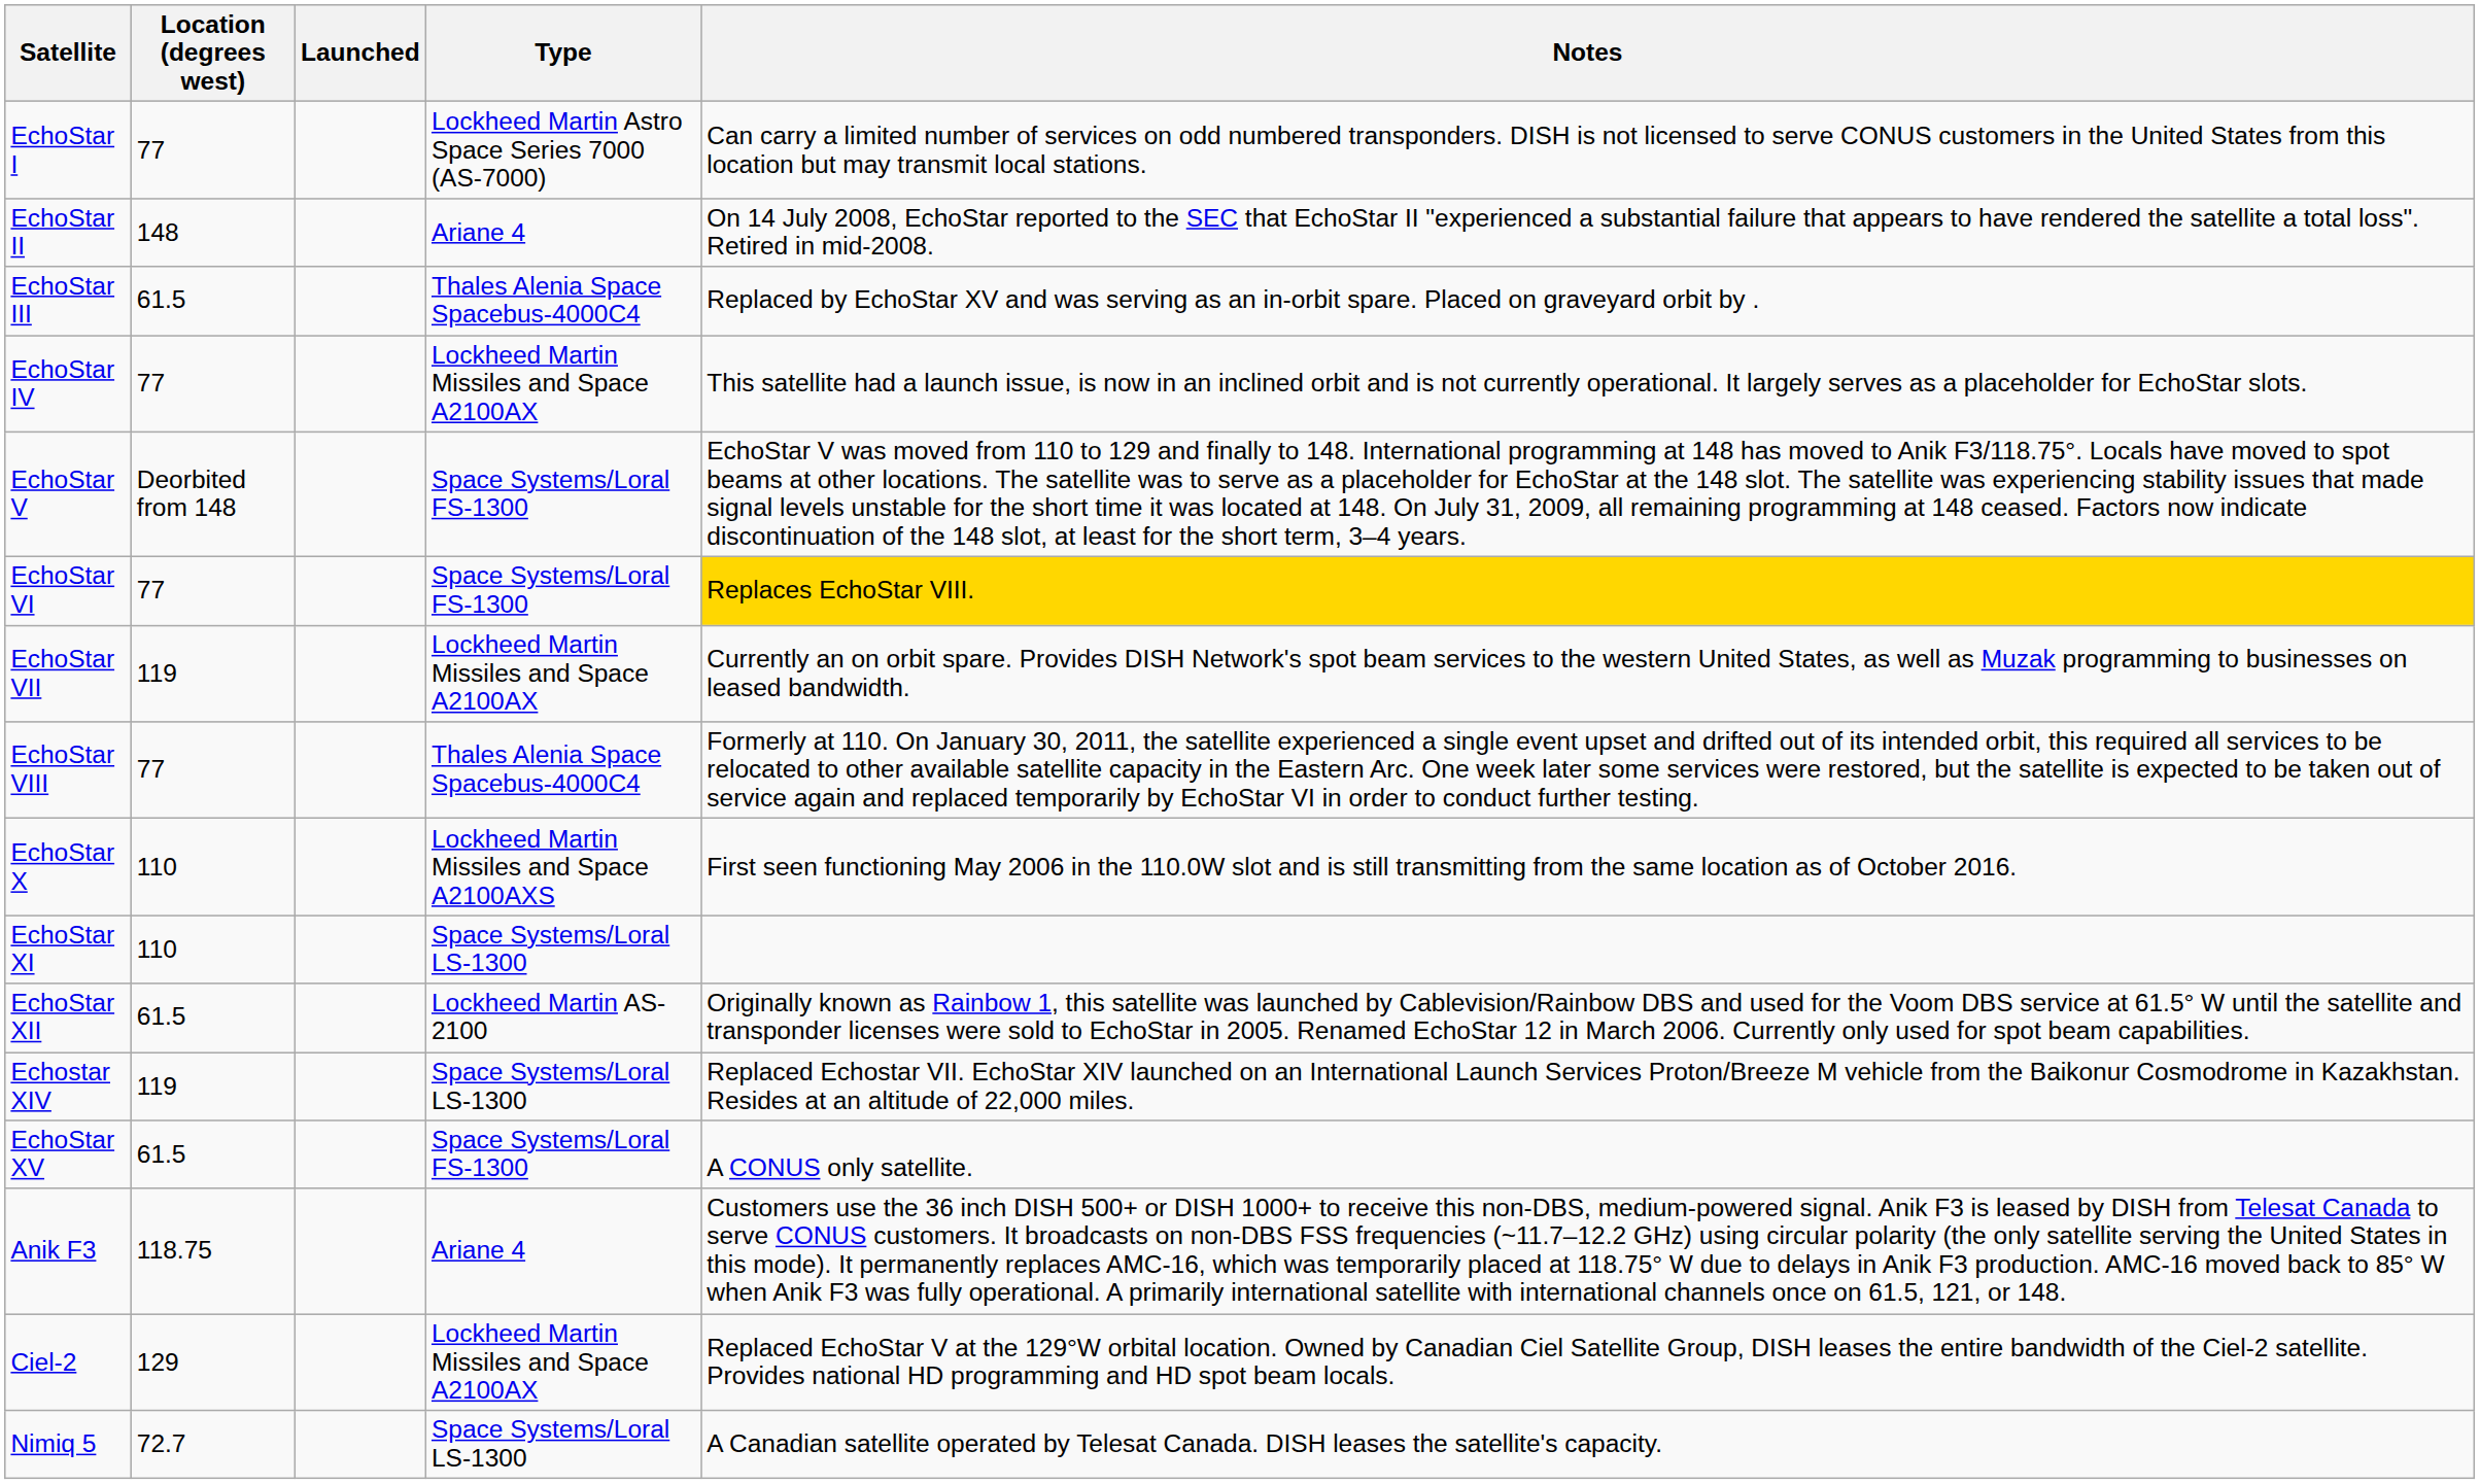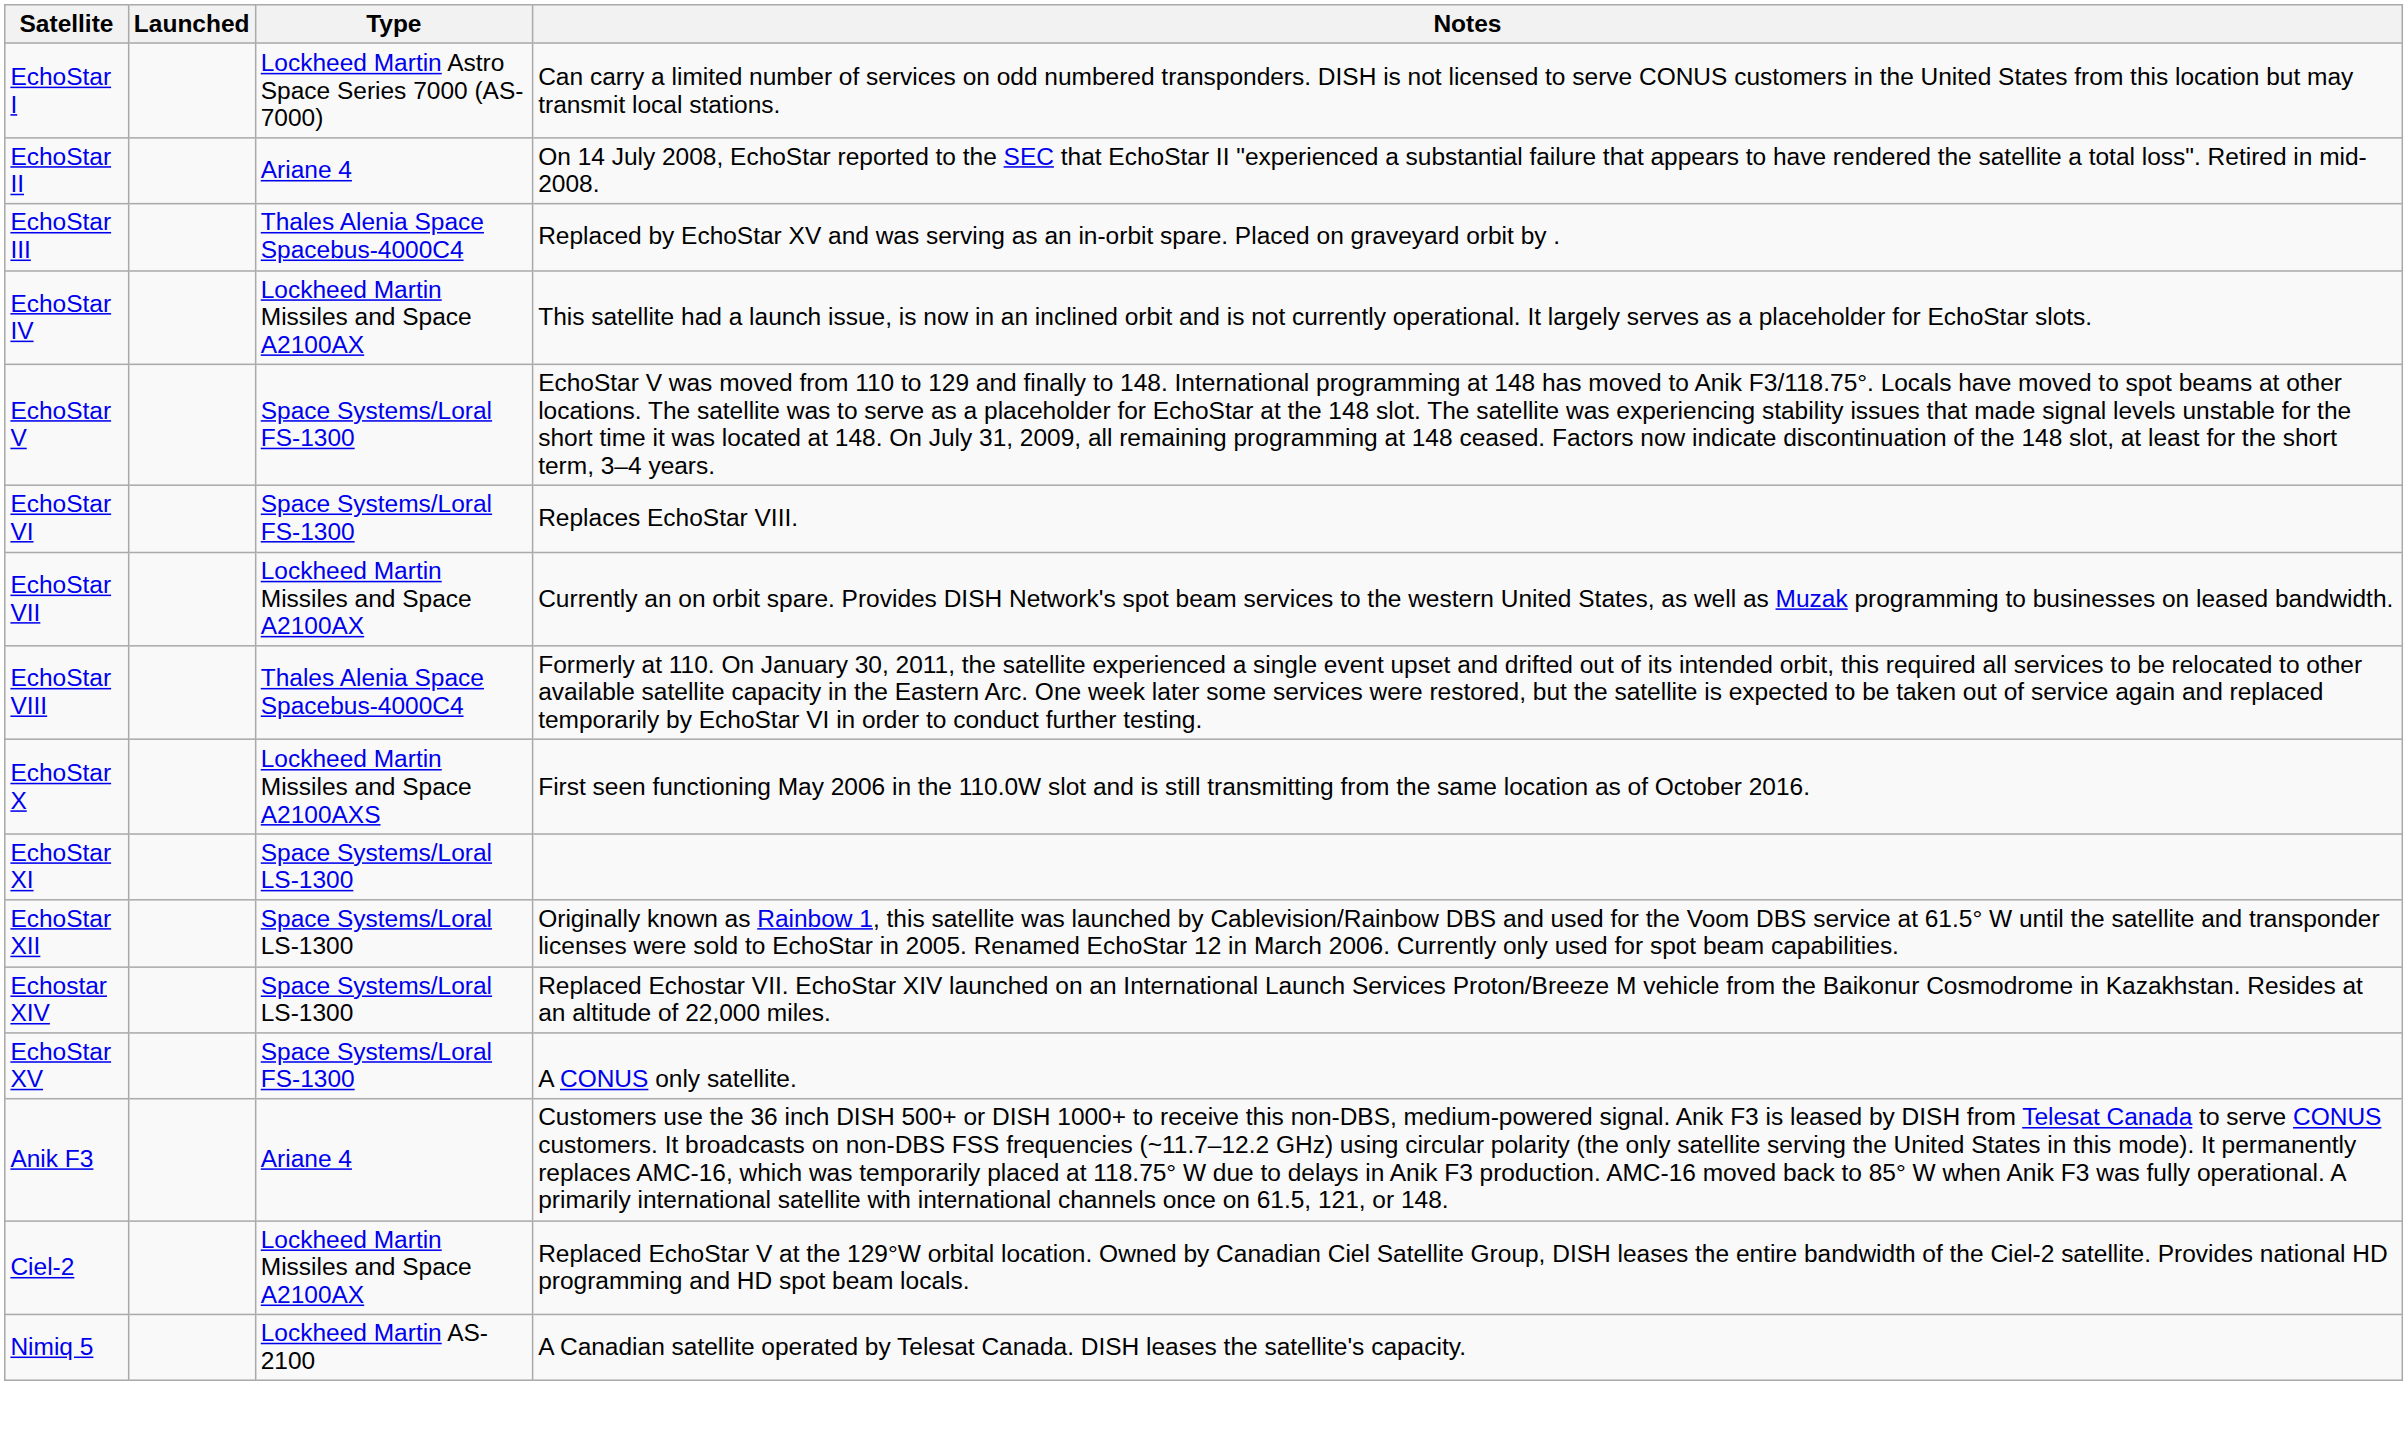 <table class="wikitable sortable">
 <tr>
 <th>Satellite</th>
-<th>Location (degrees west)</th>
 <th>Launched</th>
 <th>Type</th>
 <th>Notes</th>
 </tr>
 <tr>
 <td><a href='#'>EchoStar I</a></td>
-<td>77</td>
 <td></td>
 <td><a href='#'>Lockheed Martin</a> Astro Space Series 7000 (AS-7000)</td>
 <td>Can carry a limited number of services on odd numbered transponders. DISH is not licensed to serve CONUS customers in the United States from this location but may transmit local stations.</td>
 </tr>
 <tr>
 <td><a href='#'>EchoStar II</a></td>
-<td>148</td>
 <td></td>
 <td><a href='#'>Ariane 4</a></td>
 <td>On 14 July 2008, EchoStar reported to the <a href='#'>SEC</a> that EchoStar II "experienced a substantial failure that appears to have rendered the satellite a total loss". Retired in mid-2008.</td>
 </tr>
 <tr>
 <td><a href='#'>EchoStar III</a></td>
-<td>61.5</td>
 <td></td>
 <td><a href='#'>Thales Alenia Space</a> <a href='#'>Spacebus-4000C4</a></td>
 <td>Replaced by EchoStar XV and was serving as an in-orbit spare. Placed on graveyard orbit by .</td>
 </tr>
 <tr>
 <td><a href='#'>EchoStar IV</a></td>
-<td>77</td>
 <td></td>
 <td><a href='#'>Lockheed Martin</a> Missiles and Space <a href='#'>A2100AX</a></td>
 <td>This satellite had a launch issue, is now in an inclined orbit and is not currently operational. It largely serves as a placeholder for EchoStar slots.</td>
 </tr>
 <tr>
 <td><a href='#'>EchoStar V</a></td>
-<td>Deorbited from 148</td>
 <td></td>
 <td><a href='#'>Space Systems/Loral</a> <a href='#'>FS-1300</a></td>
 <td>EchoStar V was moved from 110 to 129 and finally to 148. International programming at 148 has moved to Anik F3/118.75°. Locals have moved to spot beams at other locations. The satellite was to serve as a placeholder for EchoStar at the 148 slot. The satellite was experiencing stability issues that made signal levels unstable for the short time it was located at 148. On July 31, 2009, all remaining programming at 148 ceased. Factors now indicate discontinuation of the 148 slot, at least for the short term, 3–4 years.</td>
 </tr>
 <tr>
 <td><a href='#'>EchoStar VI</a></td>
-<td>77</td>
 <td></td>
 <td><a href='#'>Space Systems/Loral</a> <a href='#'>FS-1300</a></td>
-<td style="background: gold;">Replaces EchoStar VIII.</td>
+<td>Replaces EchoStar VIII.</td>
 </tr>
 <tr>
 <td><a href='#'>EchoStar VII</a></td>
-<td>119</td>
 <td></td>
 <td><a href='#'>Lockheed Martin</a> Missiles and Space <a href='#'>A2100AX</a></td>
 <td>Currently an on orbit spare. Provides DISH Network's spot beam services to the western United States, as well as <a href='#'>Muzak</a> programming to businesses on leased bandwidth.</td>
 </tr>
 <tr>
 <td><a href='#'>EchoStar VIII</a></td>
-<td>77</td>
 <td></td>
 <td><a href='#'>Thales Alenia Space</a> <a href='#'>Spacebus-4000C4</a></td>
 <td>Formerly at 110. On January 30, 2011, the satellite experienced a single event upset and drifted out of its intended orbit, this required all services to be relocated to other available satellite capacity in the Eastern Arc. One week later some services were restored, but the satellite is expected to be taken out of service again and replaced temporarily by EchoStar VI in order to conduct further testing.</td>
 </tr>
 <tr>
 <td><a href='#'>EchoStar X</a></td>
-<td>110</td>
 <td></td>
 <td><a href='#'>Lockheed Martin</a> Missiles and Space <a href='#'>A2100AXS</a></td>
 <td>First seen functioning May 2006 in the 110.0W slot and is still transmitting from the same location as of October 2016.</td>
 </tr>
 <tr>
 <td><a href='#'>EchoStar XI</a></td>
-<td>110</td>
 <td></td>
 <td><a href='#'>Space Systems/Loral</a> <a href='#'>LS-1300</a></td>
 <td></td>
 </tr>
 <tr>
 <td><a href='#'>EchoStar XII</a></td>
-<td>61.5</td>
 <td></td>
-<td><a href='#'>Lockheed Martin</a> AS-2100</td>
+<td><a href='#'>Space Systems/Loral</a> LS-1300</td>
 <td>Originally known as <a href='#'>Rainbow 1</a>, this satellite was launched by Cablevision/Rainbow DBS and used for the Voom DBS service at 61.5° W until the satellite and transponder licenses were sold to EchoStar in 2005. Renamed EchoStar 12 in March 2006. Currently only used for spot beam capabilities.</td>
 </tr>
 <tr>
 <td><a href='#'>Echostar XIV</a></td>
-<td>119</td>
 <td></td>
 <td><a href='#'>Space Systems/Loral</a> LS-1300</td>
 <td>Replaced Echostar VII. EchoStar XIV launched on an International Launch Services Proton/Breeze M vehicle from the Baikonur Cosmodrome in Kazakhstan. Resides at an altitude of 22,000 miles.</td>
 </tr>
 <tr>
 <td><a href='#'>EchoStar XV</a></td>
-<td>61.5</td>
 <td></td>
 <td><a href='#'>Space Systems/Loral</a> <a href='#'>FS-1300</a></td>
 <td><br>A <a href='#'>CONUS</a> only satellite.</td>
 </tr>
 <tr>
 <td><a href='#'>Anik F3</a></td>
-<td>118.75</td>
 <td></td>
 <td><a href='#'>Ariane 4</a></td>
 <td>Customers use the 36 inch DISH 500+ or DISH 1000+ to receive this non-DBS, medium-powered signal. Anik F3 is leased by DISH from <a href='#'>Telesat Canada</a> to serve <a href='#'>CONUS</a> customers. It broadcasts on non-DBS FSS frequencies (~11.7–12.2 GHz) using circular polarity (the only satellite serving the United States in this mode). It permanently replaces AMC-16, which was temporarily placed at 118.75° W due to delays in Anik F3 production. AMC-16 moved back to 85° W when Anik F3 was fully operational. A primarily international satellite with international channels once on 61.5, 121, or 148.</td>
 </tr>
 <tr>
 <td><a href='#'>Ciel-2</a></td>
-<td>129</td>
 <td></td>
 <td><a href='#'>Lockheed Martin</a> Missiles and Space <a href='#'>A2100AX</a></td>
 <td>Replaced EchoStar V at the 129°W orbital location. Owned by Canadian Ciel Satellite Group, DISH leases the entire bandwidth of the Ciel-2 satellite. Provides national HD programming and HD spot beam locals.</td>
 </tr>
 <tr>
 <td><a href='#'>Nimiq 5</a></td>
-<td>72.7</td>
 <td></td>
-<td><a href='#'>Space Systems/Loral</a> LS-1300</td>
+<td><a href='#'>Lockheed Martin</a> AS-2100</td>
 <td>A Canadian satellite operated by Telesat Canada. DISH leases the satellite's capacity.</td>
 </tr>
 </table>
